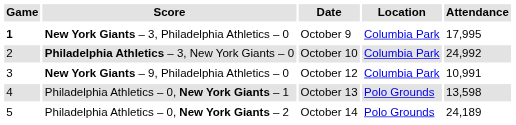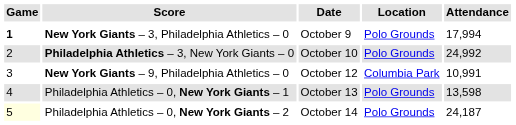 <table border="0" cellspacing="3" cellpadding="3">
 <tr style="background: #e3e3e3;">
 <th>Game</th>
 <th>Score</th>
 <th>Date</th>
 <th>Location</th>
 <th>Attendance</th>
 </tr>
 <tr style="background: #e3e3e3;">
 </tr>
 <tr>
 <td><strong>1</strong></td>
 <td><strong>New York Giants</strong> – 3, Philadelphia Athletics – 0</td>
 <td>October 9</td>
-<td><a href='#'>Columbia Park</a></td>
-<td>17,995</td>
+<td><a href='#'>Polo Grounds</a></td>
+<td>17,994</td>
 </tr>
 <tr style="background: #e3e3e3;">
 <td>2</td>
 <td><strong>Philadelphia Athletics</strong> – 3, New York Giants – 0</td>
 <td>October 10</td>
-<td><a href='#'>Columbia Park</a></td>
+<td><a href='#'>Polo Grounds</a></td>
 <td>24,992</td>
 </tr>
 <tr>
 <td>3</td>
 <td><strong>New York Giants</strong> – 9, Philadelphia Athletics – 0</td>
 <td>October 12</td>
 <td><a href='#'>Columbia Park</a></td>
 <td>10,991</td>
 </tr>
 <tr style="background: #e3e3e3;">
 <td>4</td>
 <td>Philadelphia Athletics – 0, <strong>New York Giants</strong> – 1</td>
 <td>October 13</td>
 <td><a href='#'>Polo Grounds</a></td>
 <td>13,598</td>
 </tr>
 <tr>
-<td>5</td>
+<td style="background: lightyellow;">5</td>
 <td>Philadelphia Athletics – 0, <strong>New York Giants</strong> – 2</td>
 <td>October 14</td>
 <td><a href='#'>Polo Grounds</a></td>
-<td>24,189</td>
+<td>24,187</td>
 </tr>
 </table>
